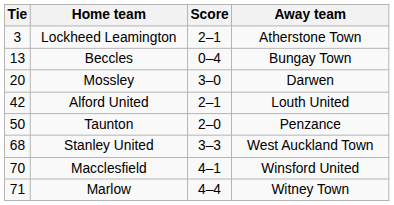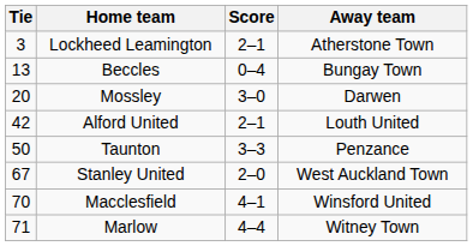 <table class="wikitable" style="text-align:center;">
 <tr>
 <th width=20>Tie</th>
 <th width=175>Home team</th>
 <th width=20>Score</th>
 <th width=175>Away team</th>
 </tr>
 <tr>
 <td>3</td>
 <td>Lockheed Leamington</td>
 <td>2–1</td>
 <td>Atherstone Town</td>
 </tr>
 <tr>
 <td>13</td>
 <td>Beccles</td>
 <td>0–4</td>
 <td>Bungay Town</td>
 </tr>
 <tr>
 <td>20</td>
 <td>Mossley</td>
 <td>3–0</td>
 <td>Darwen</td>
 </tr>
 <tr>
 <td>42</td>
 <td>Alford United</td>
 <td>2–1</td>
 <td>Louth United</td>
 </tr>
 <tr>
 <td>50</td>
 <td>Taunton</td>
-<td>2–0</td>
+<td>3–3</td>
 <td>Penzance</td>
 </tr>
 <tr>
-<td>68</td>
+<td>67</td>
 <td>Stanley United</td>
-<td>3–3</td>
+<td>2–0</td>
 <td>West Auckland Town</td>
 </tr>
 <tr>
 <td>70</td>
 <td>Macclesfield</td>
 <td>4–1</td>
 <td>Winsford United</td>
 </tr>
 <tr>
 <td>71</td>
 <td>Marlow</td>
 <td>4–4</td>
 <td>Witney Town</td>
 </tr>
 </table>
